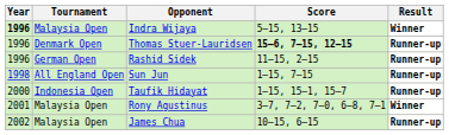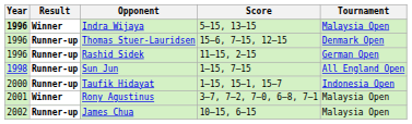 <table class="sortable wikitable" style="font-size: 90%;">
 <tr>
 <th>Year</th>
-<th>Tournament</th>
+<th>Result</th>
 <th>Opponent</th>
 <th>Score</th>
-<th>Result</th>
+<th>Tournament</th>
 </tr>
 <tr style="background:#D4F1C5">
 <td align="center"><strong>1996</strong></td>
-<td><a href='#'>Malaysia Open</a></td>
+<td style="text-align:left; background:white"> <strong>Winner</strong></td>
 <td> <a href='#'>Indra Wijaya</a></td>
 <td>5–15, 13–15</td>
-<td style="text-align:left; background:white"> <strong>Winner</strong></td>
+<td><a href='#'>Malaysia Open</a></td>
 </tr>
 <tr style="background:#D4F1C5">
 <td align="center">1996</td>
+<td style="text-align:left; background:white"> <strong>Runner-up</strong></td>
+<td> <a href='#'>Thomas Stuer-Lauridsen</a></td>
+<td>15–6, 7–15, 12–15</td>
 <td><a href='#'>Denmark Open</a></td>
-<td> <a href='#'>Thomas Stuer-Lauridsen</a></td>
-<td><strong>15–6, 7–15, 12–15</strong></td>
-<td style="text-align:left; background:white"> <strong>Runner-up</strong></td>
 </tr>
 <tr style="background:#D4F1C5">
 <td align="center">1996</td>
-<td><a href='#'>German Open</a></td>
+<td style="text-align:left; background:white"> <strong>Runner-up</strong></td>
 <td> <a href='#'>Rashid Sidek</a></td>
 <td>11–15, 2–15</td>
-<td style="text-align:left; background:white"> <strong>Runner-up</strong></td>
+<td><a href='#'>German Open</a></td>
 </tr>
 <tr style="background:#D4F1C5">
 <td align="center"><a href='#'>1998</a></td>
-<td><a href='#'>All England Open</a></td>
+<td style="text-align:left; background:white"> <strong>Runner-up</strong></td>
 <td> <a href='#'>Sun Jun</a></td>
 <td>1–15, 7–15</td>
-<td style="text-align:left; background:white"> <strong>Runner-up</strong></td>
+<td><a href='#'>All England Open</a></td>
 </tr>
 <tr style="background:#D4F1C5">
 <td align="center">2000</td>
-<td><a href='#'>Indonesia Open</a></td>
+<td style="text-align:left; background:white"> <strong>Runner-up</strong></td>
 <td> <a href='#'>Taufik Hidayat</a></td>
 <td>1–15, 15–1, 15–7</td>
-<td style="text-align:left; background:white"> <strong>Runner-up</strong></td>
+<td><a href='#'>Indonesia Open</a></td>
 </tr>
 <tr style="background:#D4F1C5">
 <td align="center">2001</td>
-<td>Malaysia Open</td>
+<td style="text-align:left; background:white"> <strong>Winner</strong></td>
 <td> <a href='#'>Rony Agustinus</a></td>
 <td>3–7, 7–2, 7–0, 6–8, 7–1</td>
-<td style="text-align:left; background:white"> <strong>Winner</strong></td>
+<td>Malaysia Open</td>
 </tr>
 <tr style="background:#D4F1C5">
 <td align="center">2002</td>
-<td>Malaysia Open</td>
+<td style="text-align:left; background:white"> <strong>Runner-up</strong></td>
 <td> <a href='#'>James Chua</a></td>
 <td>10–15, 6–15</td>
-<td style="text-align:left; background:white"> <strong>Runner-up</strong></td>
+<td>Malaysia Open</td>
 </tr>
 </table>
